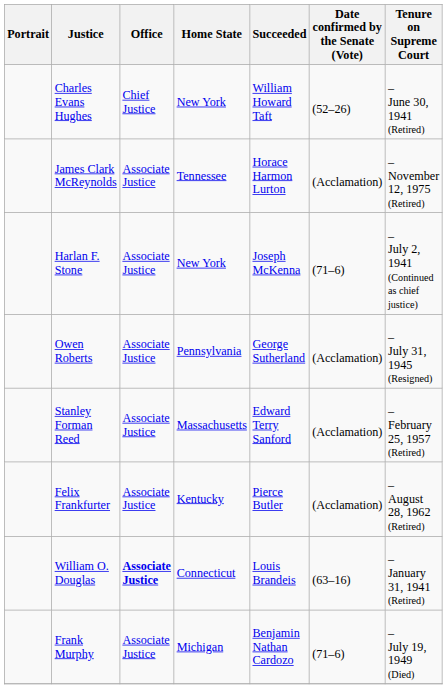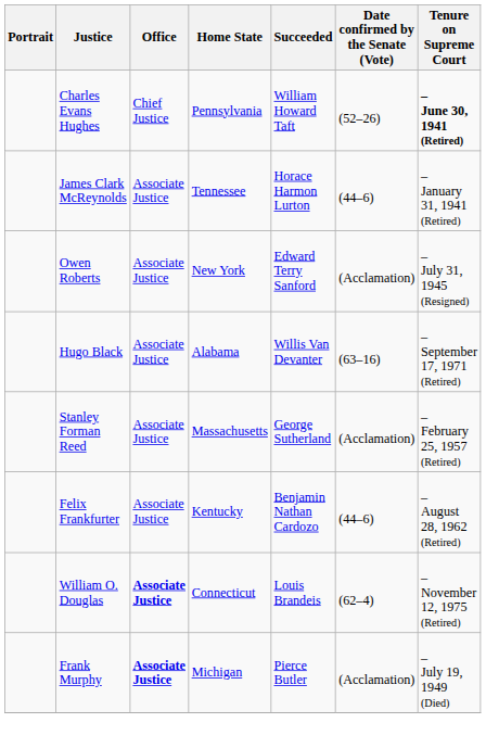 <table class="wikitable sortable">
 <tr>
 <th scope="col" style="width: 10px;">Portrait</th>
 <th scope="col" style="width: 10px;">Justice</th>
 <th scope="col" style="width: 10px;">Office</th>
 <th scope="col" style="width: 10px;">Home State</th>
 <th scope="col" style="width: 10px;">Succeeded</th>
 <th scope="col" style="width: 10px;">Date confirmed by the Senate<br>(Vote)</th>
 <th scope="col" style="width: 10px;">Tenure on Supreme Court</th>
 </tr>
 <tr>
 <td></td>
 <td><a href='#'>Charles Evans Hughes</a></td>
 <td><a href='#'>Chief Justice</a></td>
-<td><a href='#'>New York</a></td>
+<td><a href='#'>Pennsylvania</a></td>
 <td><a href='#'>William Howard Taft</a></td>
 <td><br>(52–26)</td>
-<td><br>–<br>June 30, 1941<br><small>(Retired)</small></td>
+<td><strong><br>–<br>June 30, 1941<br><small>(Retired)</small></strong></td>
 </tr>
 <tr>
 <td></td>
 <td><a href='#'>James Clark McReynolds</a></td>
 <td><a href='#'>Associate Justice</a></td>
 <td><a href='#'>Tennessee</a></td>
 <td><a href='#'>Horace Harmon Lurton</a></td>
-<td><br>(Acclamation)</td>
-<td><br>–<br>November 12, 1975<br><small>(Retired)</small></td>
-</tr>
-<tr>
-<td></td>
-<td><a href='#'>Harlan F. Stone</a></td>
-<td><a href='#'>Associate Justice</a></td>
-<td><a href='#'>New York</a></td>
-<td><a href='#'>Joseph McKenna</a></td>
-<td><br>(71–6)</td>
-<td><br>–<br>July 2, 1941<br><small>(Continued as chief justice)</small></td>
+<td><br>(44–6)</td>
+<td><br>–<br>January 31, 1941<br><small>(Retired)</small></td>
 </tr>
 <tr>
 <td></td>
 <td><a href='#'>Owen Roberts</a></td>
 <td><a href='#'>Associate Justice</a></td>
-<td><a href='#'>Pennsylvania</a></td>
-<td><a href='#'>George Sutherland</a></td>
+<td><a href='#'>New York</a></td>
+<td><a href='#'>Edward Terry Sanford</a></td>
 <td><br>(Acclamation)</td>
 <td><br>–<br>July 31, 1945<br><small>(Resigned)</small></td>
+</tr>
+<tr>
+<td></td>
+<td><a href='#'>Hugo Black</a></td>
+<td><a href='#'>Associate Justice</a></td>
+<td><a href='#'>Alabama</a></td>
+<td><a href='#'>Willis Van Devanter</a></td>
+<td><br>(63–16)</td>
+<td><br>–<br>September 17, 1971<br><small>(Retired)</small></td>
 </tr>
 <tr>
 <td></td>
 <td><a href='#'>Stanley Forman Reed</a></td>
 <td><a href='#'>Associate Justice</a></td>
 <td><a href='#'>Massachusetts</a></td>
-<td><a href='#'>Edward Terry Sanford</a></td>
+<td><a href='#'>George Sutherland</a></td>
 <td><br>(Acclamation)</td>
 <td><br>–<br>February 25, 1957<br><small>(Retired)</small></td>
 </tr>
 <tr>
 <td></td>
 <td><a href='#'>Felix Frankfurter</a></td>
 <td><a href='#'>Associate Justice</a></td>
 <td><a href='#'>Kentucky</a></td>
-<td><a href='#'>Pierce Butler</a></td>
-<td><br>(Acclamation)</td>
+<td><a href='#'>Benjamin Nathan Cardozo</a></td>
+<td><br>(44–6)</td>
 <td><br>–<br>August 28, 1962<br><small>(Retired)</small></td>
 </tr>
 <tr>
 <td></td>
 <td><a href='#'>William O. Douglas</a></td>
 <td><strong><a href='#'>Associate Justice</a></strong></td>
 <td><a href='#'>Connecticut</a></td>
 <td><a href='#'>Louis Brandeis</a></td>
-<td><br>(63–16)</td>
-<td><br>–<br>January 31, 1941<br><small>(Retired)</small></td>
+<td><br>(62–4)</td>
+<td><br>–<br>November 12, 1975<br><small>(Retired)</small></td>
 </tr>
 <tr>
 <td></td>
 <td><a href='#'>Frank Murphy</a></td>
-<td><a href='#'>Associate Justice</a></td>
+<td><strong><a href='#'>Associate Justice</a></strong></td>
 <td><a href='#'>Michigan</a></td>
-<td><a href='#'>Benjamin Nathan Cardozo</a></td>
-<td><br>(71–6)</td>
+<td><a href='#'>Pierce Butler</a></td>
+<td><br>(Acclamation)</td>
 <td><br>–<br>July 19, 1949<br><small>(Died)</small></td>
 </tr>
 <tr>
 </tr>
 </table>
